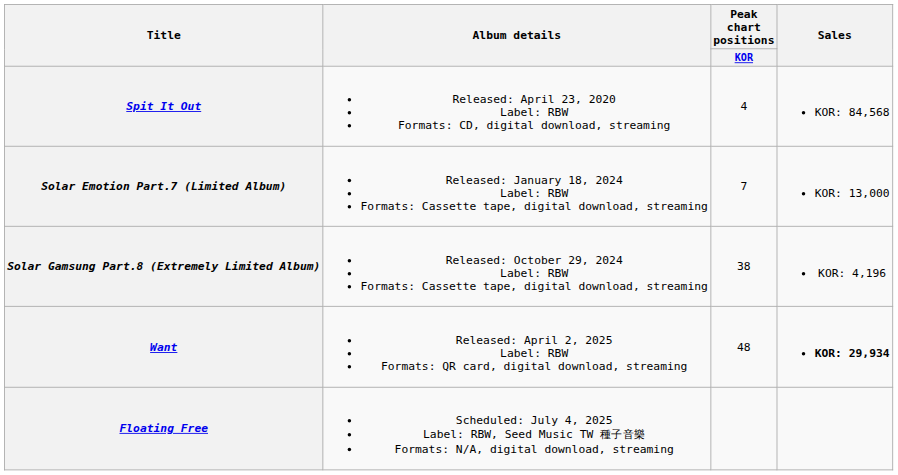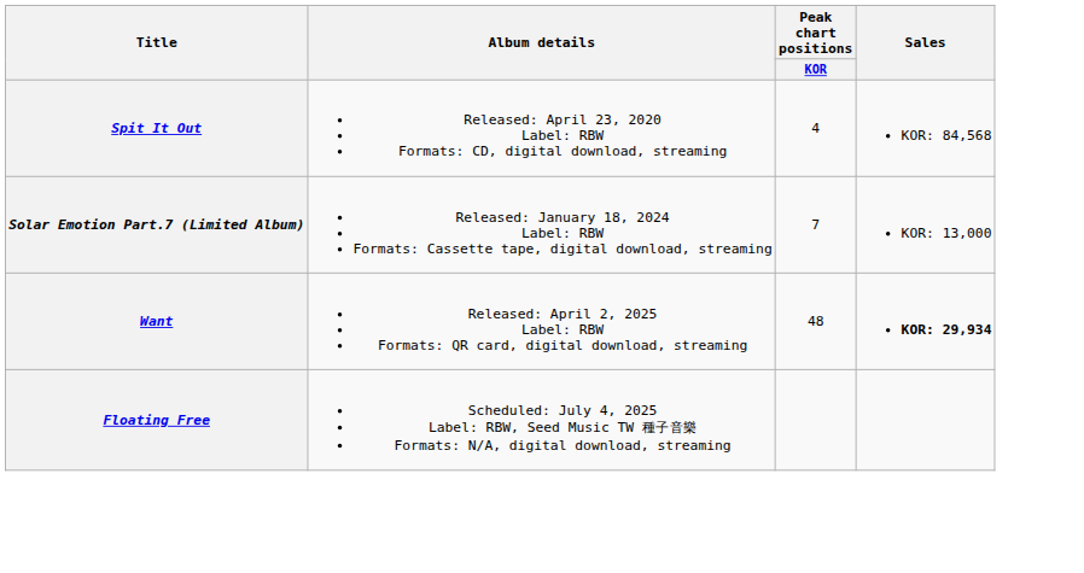 <table class="wikitable plainrowheaders" style="text-align:center">
 <tr>
 <th scope="col" rowspan="2">Title</th>
 <th scope="col" rowspan="2">Album details</th>
 <th scope="col" colspan="1">Peak chart positions</th>
 <th scope="col" rowspan="2">Sales</th>
 </tr>
 <tr>
 <th scope="col" style="width:3em;font-size:90%"><a href='#'>KOR</a><br></th>
 </tr>
 <tr>
 <th scope="row"><em><a href='#'>Spit It Out</a></em></th>
 <td><br><ul><li>Released: April 23, 2020</li><li>Label: RBW</li><li>Formats: CD, digital download, streaming</li></ul></td>
 <td>4</td>
 <td><br><ul><li>KOR: 84,568</li></ul></td>
 </tr>
 <tr>
 <th scope="row"><em>Solar Emotion Part.7 (Limited Album)</em></th>
 <td><br><ul><li>Released: January 18, 2024</li><li>Label: RBW</li><li>Formats: Cassette tape, digital download, streaming</li></ul></td>
 <td>7</td>
 <td><br><ul><li>KOR: 13,000</li></ul></td>
 </tr>
 <tr>
-<th scope="row"><em>Solar Gamsung Part.8 (Extremely Limited Album)</em></th>
-<td><br><ul><li>Released: October 29, 2024</li><li>Label: RBW</li><li>Formats: Cassette tape, digital download, streaming</li></ul></td>
-<td>38</td>
-<td><br><ul><li>KOR: 4,196</li></ul></td>
-</tr>
-<tr>
 <th scope="row"><em><a href='#'>Want</a></em></th>
 <td><br><ul><li>Released: April 2, 2025</li><li>Label: RBW</li><li>Formats: QR card, digital download, streaming</li></ul></td>
 <td>48</td>
 <td><strong><br><ul><li>KOR: 29,934</li></ul></strong></td>
 </tr>
 <tr>
 <th scope="row"><em><a href='#'>Floating Free</a></em></th>
 <td><br><ul><li>Scheduled: July 4, 2025</li><li>Label: RBW, Seed Music TW 種子音樂</li><li>Formats: N/A, digital download, streaming</li></ul></td>
 <td></td>
 <td></td>
 </tr>
 </table>
